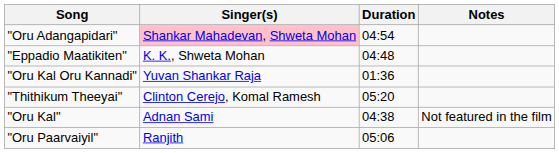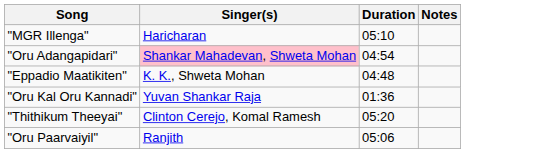 <table class="wikitable">
 <tr style="background:#ccc; text-align:center;">
 <th>Song</th>
 <th>Singer(s)</th>
 <th>Duration</th>
 <th>Notes</th>
+</tr>
+<tr>
+<td>"MGR Illenga"</td>
+<td><a href='#'>Haricharan</a></td>
+<td>05:10</td>
+<td></td>
 </tr>
 <tr>
 <td>"Oru Adangapidari"</td>
 <td style="background: pink;"><a href='#'>Shankar Mahadevan</a>, <a href='#'>Shweta Mohan</a></td>
 <td>04:54</td>
 <td></td>
 </tr>
 <tr>
 <td>"Eppadio Maatikiten"</td>
 <td><a href='#'>K. K.</a>, Shweta Mohan</td>
 <td>04:48</td>
 <td></td>
 </tr>
 <tr>
 <td>"Oru Kal Oru Kannadi"</td>
 <td><a href='#'>Yuvan Shankar Raja</a></td>
 <td>01:36</td>
 <td></td>
 </tr>
 <tr>
 <td>"Thithikum Theeyai"</td>
 <td><a href='#'>Clinton Cerejo</a>, Komal Ramesh</td>
 <td>05:20</td>
 <td></td>
 </tr>
 <tr>
-<td>"Oru Kal"</td>
-<td><a href='#'>Adnan Sami</a></td>
-<td>04:38</td>
-<td>Not featured in the film</td>
-</tr>
-<tr>
 <td>"Oru Paarvaiyil"</td>
 <td><a href='#'>Ranjith</a></td>
 <td>05:06</td>
 <td></td>
 </tr>
 </table>
